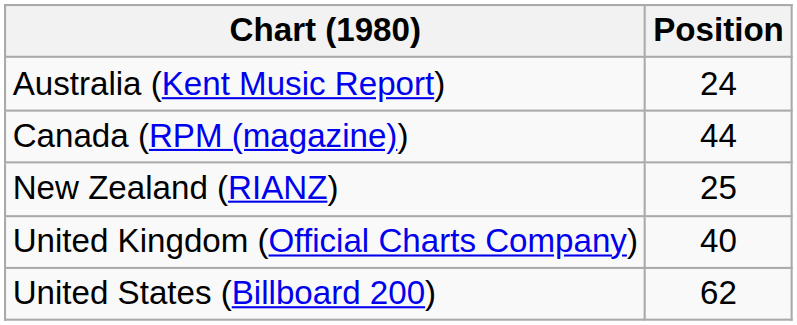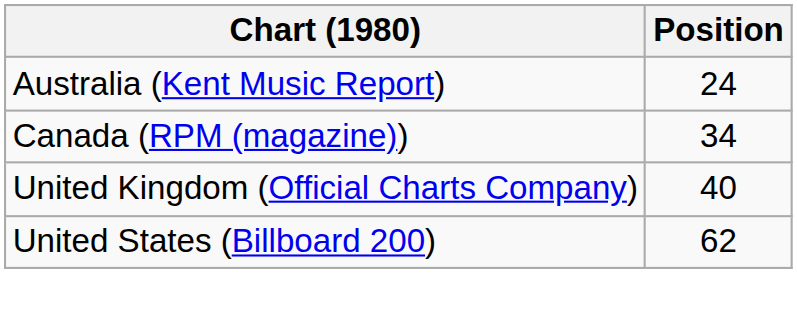 <table class="wikitable sortable plainrowheaders">
 <tr>
 <th scope="col">Chart (1980)</th>
 <th scope="col">Position</th>
 </tr>
 <tr>
 <td>Australia (<a href='#'>Kent Music Report</a>)</td>
 <td style="text-align:center;">24</td>
 </tr>
 <tr>
 <td>Canada (<a href='#'>RPM (magazine)</a>)</td>
-<td style="text-align:center;">44</td>
-</tr>
-<tr>
-<td>New Zealand (<a href='#'>RIANZ</a>)</td>
-<td style="text-align:center;">25</td>
+<td style="text-align:center;">34</td>
 </tr>
 <tr>
 <td>United Kingdom (<a href='#'>Official Charts Company</a>)</td>
 <td style="text-align:center;">40</td>
 </tr>
 <tr>
 <td>United States (<a href='#'>Billboard 200</a>)</td>
 <td style="text-align:center;">62</td>
 </tr>
 </table>
